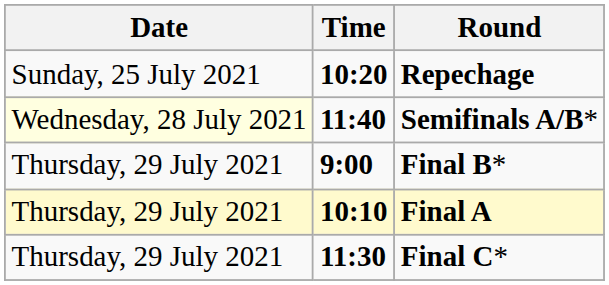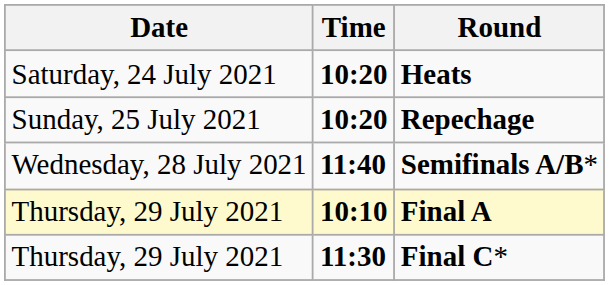 <table class="wikitable">
 <tr>
 <th>Date</th>
 <th>Time</th>
 <th>Round</th>
 </tr>
 <tr>
+<td>Saturday, 24 July 2021</td>
+<td><strong>10:20</strong></td>
+<td><strong>Heats</strong></td>
+</tr>
+<tr>
 <td>Sunday, 25 July 2021</td>
 <td><strong>10:20</strong></td>
 <td><strong>Repechage</strong></td>
 </tr>
 <tr>
-<td style="background: lightyellow;">Wednesday, 28 July 2021</td>
+<td>Wednesday, 28 July 2021</td>
 <td><strong>11:40</strong></td>
 <td><strong>Semifinals A/B</strong>*</td>
-</tr>
-<tr>
-<td>Thursday, 29 July 2021</td>
-<td><strong>9:00</strong></td>
-<td><strong>Final B</strong>*</td>
 </tr>
 <tr style=background:lemonchiffon>
 <td>Thursday, 29 July 2021</td>
 <td><strong>10:10</strong></td>
 <td><strong>Final A</strong></td>
 </tr>
 <tr>
 <td>Thursday, 29 July 2021</td>
 <td><strong>11:30</strong></td>
 <td><strong>Final C</strong>*</td>
 </tr>
 </table>
